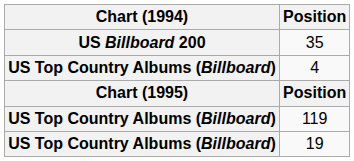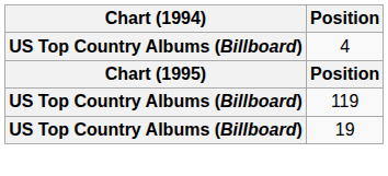 <table class="wikitable plainrowheaders" style="text-align:center">
 <tr>
 <th scope="col">Chart (1994)</th>
 <th scope="col">Position</th>
-</tr>
-<tr>
-<th scope="row">US <em>Billboard</em> 200</th>
-<td>35</td>
 </tr>
 <tr>
 <th scope="row">US Top Country Albums (<em>Billboard</em>)</th>
 <td>4</td>
 </tr>
 <tr>
 <th scope="col">Chart (1995)</th>
 <th scope="col">Position</th>
 </tr>
 <tr>
 <th scope="row">US Top Country Albums (<em>Billboard</em>)</th>
 <td>119</td>
 </tr>
 <tr>
 <th scope="row">US Top Country Albums (<em>Billboard</em>)</th>
 <td>19</td>
 </tr>
 </table>
